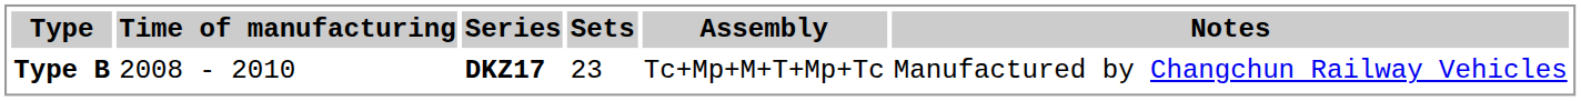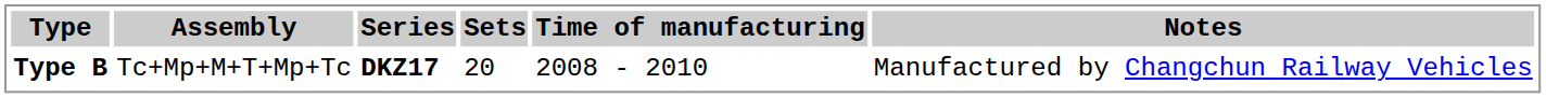 <table border=0 style="border: 1px solid #999; background-color:white; text-align:left;font-size:90%">
 <tr align="center" bgcolor=#cccccc>
 <th>Type</th>
-<th>Time of manufacturing</th>
+<th>Assembly</th>
 <th>Series</th>
 <th>Sets</th>
-<th>Assembly</th>
+<th>Time of manufacturing</th>
 <th>Notes</th>
 </tr>
 <tr>
 <td><strong>Type B</strong></td>
+<td>Tc+Mp+M+T+Mp+Tc</td>
+<td><strong>DKZ17</strong></td>
+<td>20</td>
 <td>2008 - 2010</td>
-<td><strong>DKZ17</strong></td>
-<td>23</td>
-<td>Tc+Mp+M+T+Mp+Tc</td>
 <td>Manufactured by <a href='#'>Changchun Railway Vehicles</a></td>
 </tr>
 </table>
